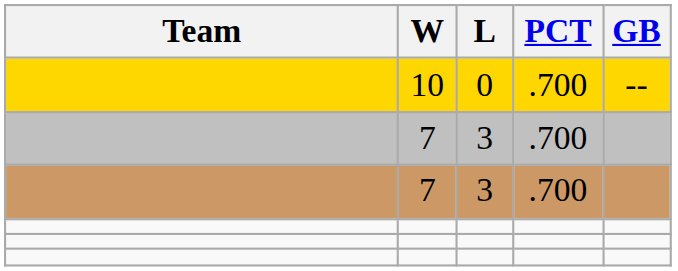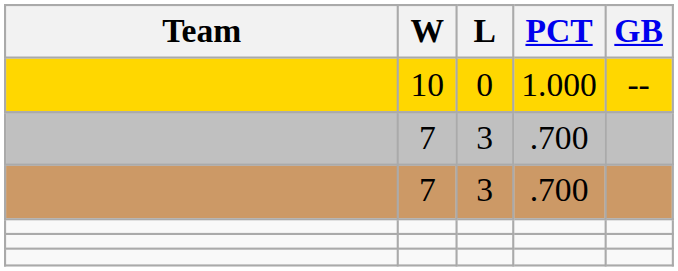 <table class=wikitable style="text-align:center;">
 <tr>
 <th width=180px>Team</th>
 <th width=20px>W</th>
 <th width=20px>L</th>
 <th width=35px><a href='#'>PCT</a></th>
 <th width=25px><a href='#'>GB</a></th>
 </tr>
 <tr bgcolor=gold>
 <td align=left></td>
 <td>10</td>
 <td>0</td>
-<td>.700</td>
+<td>1.000</td>
 <td>--</td>
 </tr>
 <tr bgcolor=silver>
 <td align=left></td>
 <td>7</td>
 <td>3</td>
 <td>.700</td>
 <td></td>
 </tr>
 <tr bgcolor=cc9966>
 <td align=left></td>
 <td>7</td>
 <td>3</td>
 <td>.700</td>
 <td></td>
 </tr>
 <tr>
 <td align=left></td>
 <td></td>
 <td></td>
 <td></td>
 <td></td>
 </tr>
 <tr>
 <td align=left></td>
 <td></td>
 <td></td>
 <td></td>
 <td></td>
 </tr>
 <tr>
 <td align=left><strong></strong></td>
 <td></td>
 <td></td>
 <td></td>
 <td></td>
 </tr>
 </table>
